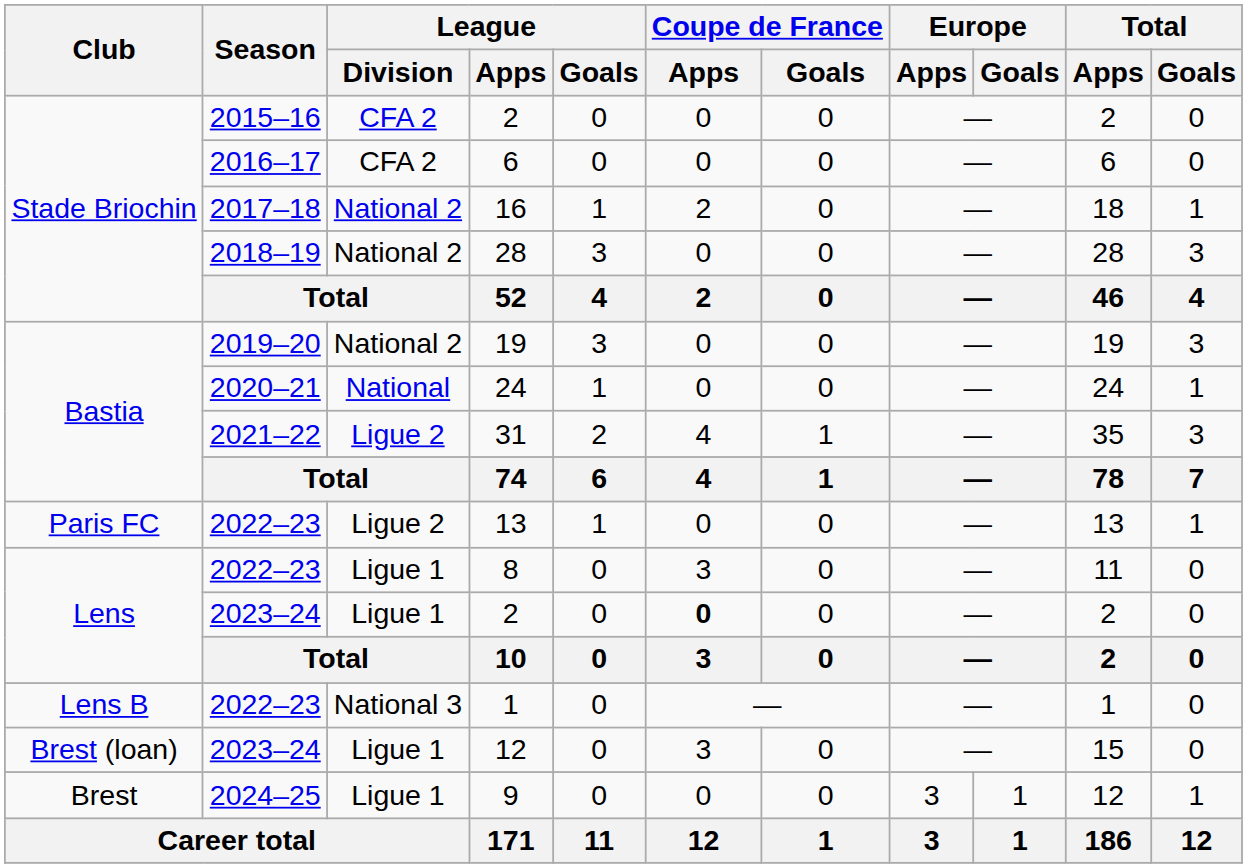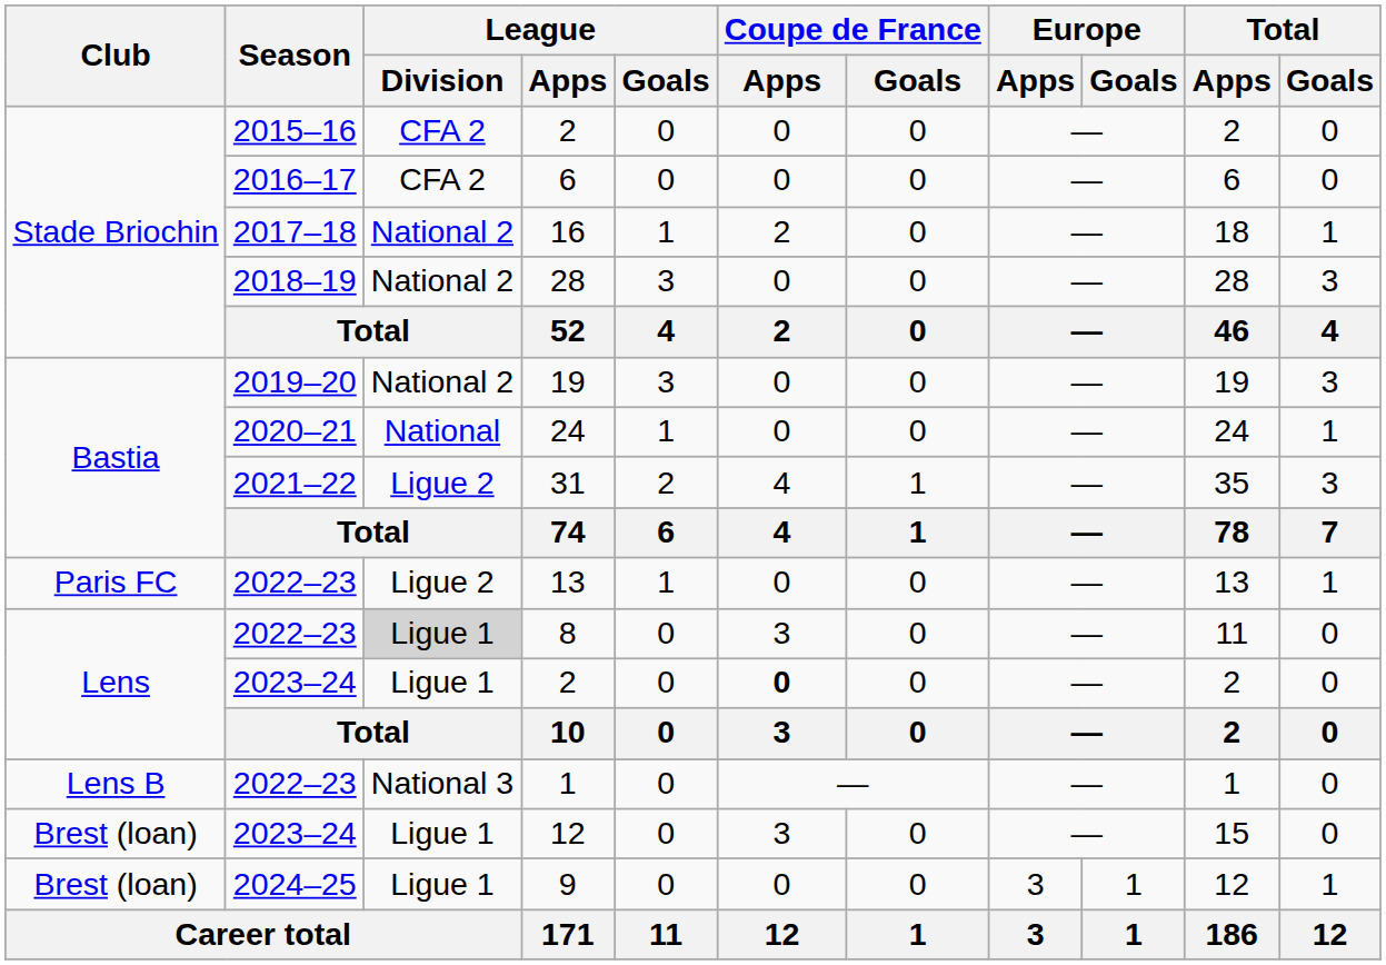 <table class="wikitable" style="text-align:center">
 <tr>
 <th rowspan="2">Club</th>
 <th rowspan="2">Season</th>
 <th colspan="3">League</th>
 <th colspan="2"><a href='#'>Coupe de France</a></th>
 <th colspan="2">Europe</th>
 <th colspan="2">Total</th>
 </tr>
 <tr>
 <th>Division</th>
 <th>Apps</th>
 <th>Goals</th>
 <th>Apps</th>
 <th>Goals</th>
 <th>Apps</th>
 <th>Goals</th>
 <th>Apps</th>
 <th>Goals</th>
 </tr>
 <tr>
 <td rowspan="5"><a href='#'>Stade Briochin</a></td>
 <td><a href='#'>2015–16</a></td>
 <td><a href='#'>CFA 2</a></td>
 <td>2</td>
 <td>0</td>
 <td>0</td>
 <td>0</td>
 <td colspan="2">—</td>
 <td>2</td>
 <td>0</td>
 </tr>
 <tr>
 <td><a href='#'>2016–17</a></td>
 <td>CFA 2</td>
 <td>6</td>
 <td>0</td>
 <td>0</td>
 <td>0</td>
 <td colspan="2">—</td>
 <td>6</td>
 <td>0</td>
 </tr>
 <tr>
 <td><a href='#'>2017–18</a></td>
 <td><a href='#'>National 2</a></td>
 <td>16</td>
 <td>1</td>
 <td>2</td>
 <td>0</td>
 <td colspan="2">—</td>
 <td>18</td>
 <td>1</td>
 </tr>
 <tr>
 <td><a href='#'>2018–19</a></td>
 <td>National 2</td>
 <td>28</td>
 <td>3</td>
 <td>0</td>
 <td>0</td>
 <td colspan="2">—</td>
 <td>28</td>
 <td>3</td>
 </tr>
 <tr>
 <th colspan="2">Total</th>
 <th>52</th>
 <th>4</th>
 <th>2</th>
 <th>0</th>
 <th colspan="2">—</th>
 <th>46</th>
 <th>4</th>
 </tr>
 <tr>
 <td rowspan="4"><a href='#'>Bastia</a></td>
 <td><a href='#'>2019–20</a></td>
 <td>National 2</td>
 <td>19</td>
 <td>3</td>
 <td>0</td>
 <td>0</td>
 <td colspan="2">—</td>
 <td>19</td>
 <td>3</td>
 </tr>
 <tr>
 <td><a href='#'>2020–21</a></td>
 <td><a href='#'>National</a></td>
 <td>24</td>
 <td>1</td>
 <td>0</td>
 <td>0</td>
 <td colspan="2">—</td>
 <td>24</td>
 <td>1</td>
 </tr>
 <tr>
 <td><a href='#'>2021–22</a></td>
 <td><a href='#'>Ligue 2</a></td>
 <td>31</td>
 <td>2</td>
 <td>4</td>
 <td>1</td>
 <td colspan="2">—</td>
 <td>35</td>
 <td>3</td>
 </tr>
 <tr>
 <th colspan="2">Total</th>
 <th>74</th>
 <th>6</th>
 <th>4</th>
 <th>1</th>
 <th colspan="2">—</th>
 <th>78</th>
 <th>7</th>
 </tr>
 <tr>
 <td><a href='#'>Paris FC</a></td>
 <td><a href='#'>2022–23</a></td>
 <td>Ligue 2</td>
 <td>13</td>
 <td>1</td>
 <td>0</td>
 <td>0</td>
 <td colspan="2">—</td>
 <td>13</td>
 <td>1</td>
 </tr>
 <tr>
 <td rowspan="3"><a href='#'>Lens</a></td>
 <td><a href='#'>2022–23</a></td>
-<td>Ligue 1</td>
+<td style="background: lightgrey;">Ligue 1</td>
 <td>8</td>
 <td>0</td>
 <td>3</td>
 <td>0</td>
 <td colspan="2">—</td>
 <td>11</td>
 <td>0</td>
 </tr>
 <tr>
 <td><a href='#'>2023–24</a></td>
 <td>Ligue 1</td>
 <td>2</td>
 <td>0</td>
 <td><strong>0</strong></td>
 <td>0</td>
 <td colspan="2">—</td>
 <td>2</td>
 <td>0</td>
 </tr>
 <tr>
 <th colspan="2">Total</th>
 <th>10</th>
 <th>0</th>
 <th>3</th>
 <th>0</th>
 <th colspan="2">—</th>
 <th>2</th>
 <th>0</th>
 </tr>
 <tr>
 <td><a href='#'>Lens B</a></td>
 <td><a href='#'>2022–23</a></td>
 <td>National 3</td>
 <td>1</td>
 <td>0</td>
 <td colspan="2">—</td>
 <td colspan="2">—</td>
 <td>1</td>
 <td>0</td>
 </tr>
 <tr>
 <td><a href='#'>Brest</a> (loan)</td>
 <td><a href='#'>2023–24</a></td>
 <td>Ligue 1</td>
 <td>12</td>
 <td>0</td>
 <td>3</td>
 <td>0</td>
 <td colspan="2">—</td>
 <td>15</td>
 <td>0</td>
 </tr>
 <tr>
-<td>Brest</td>
+<td><a href='#'>Brest</a> (loan)</td>
 <td><a href='#'>2024–25</a></td>
 <td>Ligue 1</td>
 <td>9</td>
 <td>0</td>
 <td>0</td>
 <td>0</td>
 <td>3</td>
 <td>1</td>
 <td>12</td>
 <td>1</td>
 </tr>
 <tr>
 <th colspan="3">Career total</th>
 <th>171</th>
 <th>11</th>
 <th>12</th>
 <th>1</th>
 <th>3</th>
 <th>1</th>
 <th>186</th>
 <th>12</th>
 </tr>
 </table>
